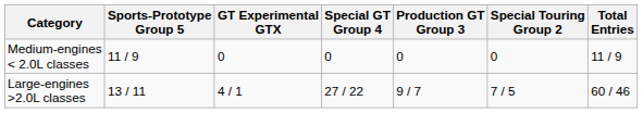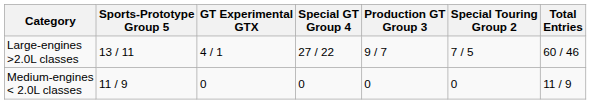 <table class="wikitable" style="font-size: 95%;">
 <tr>
 <th>Category</th>
 <th>Sports-Prototype<br>Group 5</th>
 <th>GT Experimental<br>GTX</th>
 <th>Special GT<br>Group 4</th>
 <th>Production GT<br>Group 3</th>
 <th>Special Touring<br>Group 2</th>
 <th>Total<br>Entries</th>
 </tr>
 <tr>
+<td>Large-engines<br> >2.0L classes</td>
+<td>13 / 11</td>
+<td>4 /  1</td>
+<td>27 / 22</td>
+<td>9 /  7</td>
+<td>7 /  5</td>
+<td>60 / 46</td>
+</tr>
+<tr>
 <td>Medium-engines<br> < 2.0L classes</td>
 <td>11 /  9</td>
 <td>0</td>
 <td>0</td>
 <td>0</td>
 <td>0</td>
 <td>11 /  9</td>
 </tr>
-<tr>
-<td>Large-engines<br> >2.0L classes</td>
-<td>13 / 11</td>
-<td>4 /  1</td>
-<td>27 / 22</td>
-<td>9 /  7</td>
-<td>7 /  5</td>
-<td>60 / 46</td>
-</tr>
 </table>
